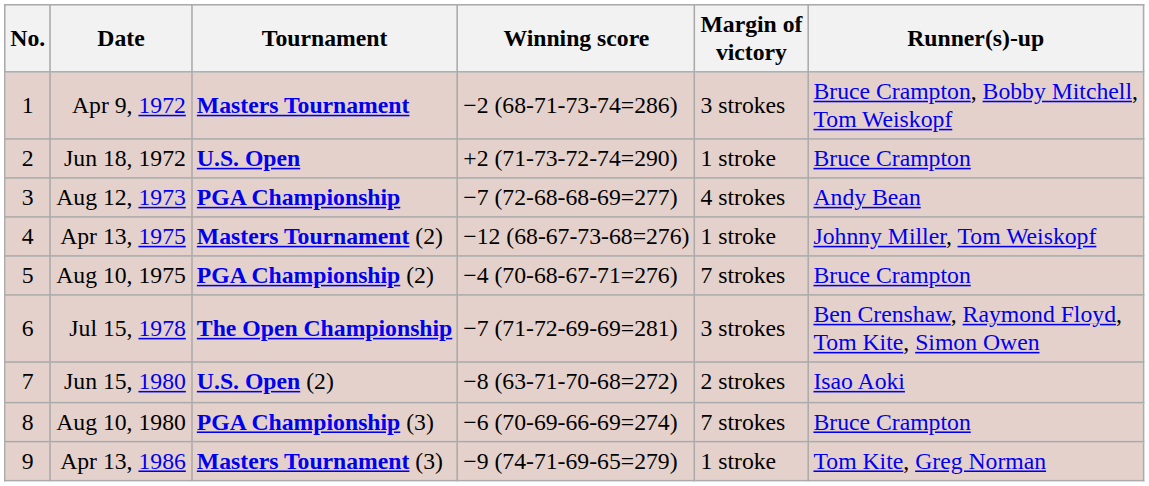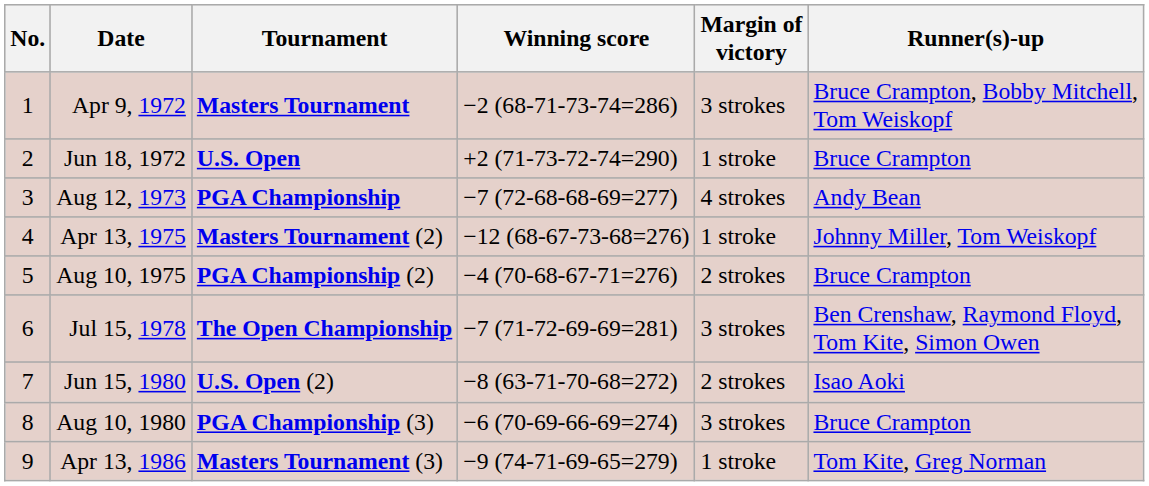 <table class="wikitable" style="font-size:95%;">
 <tr>
 <th>No.</th>
 <th>Date</th>
 <th>Tournament</th>
 <th>Winning score</th>
 <th>Margin of<br>victory</th>
 <th>Runner(s)-up</th>
 </tr>
 <tr style="background:#e5d1cb;">
 <td align=center>1</td>
 <td align=right>Apr 9, <a href='#'>1972</a></td>
 <td><strong><a href='#'>Masters Tournament</a></strong></td>
 <td>−2 (68-71-73-74=286)</td>
 <td>3 strokes</td>
 <td> <a href='#'>Bruce Crampton</a>,  <a href='#'>Bobby Mitchell</a>,<br> <a href='#'>Tom Weiskopf</a></td>
 </tr>
 <tr style="background:#e5d1cb;">
 <td align=center>2</td>
 <td align=right>Jun 18, 1972</td>
 <td><strong><a href='#'>U.S. Open</a></strong></td>
 <td>+2 (71-73-72-74=290)</td>
 <td>1 stroke</td>
 <td> <a href='#'>Bruce Crampton</a></td>
 </tr>
 <tr style="background:#e5d1cb;">
 <td align=center>3</td>
 <td align=right>Aug 12, <a href='#'>1973</a></td>
 <td><strong><a href='#'>PGA Championship</a></strong></td>
 <td>−7 (72-68-68-69=277)</td>
 <td>4 strokes</td>
 <td> <a href='#'>Andy Bean</a></td>
 </tr>
 <tr style="background:#e5d1cb;">
 <td align=center>4</td>
 <td align=right>Apr 13, <a href='#'>1975</a></td>
 <td><strong><a href='#'>Masters Tournament</a></strong> (2)</td>
 <td>−12 (68-67-73-68=276)</td>
 <td>1 stroke</td>
 <td> <a href='#'>Johnny Miller</a>,  <a href='#'>Tom Weiskopf</a></td>
 </tr>
 <tr style="background:#e5d1cb;">
 <td align=center>5</td>
 <td align=right>Aug 10, 1975</td>
 <td><strong><a href='#'>PGA Championship</a></strong> (2)</td>
 <td>−4 (70-68-67-71=276)</td>
-<td>7 strokes</td>
+<td>2 strokes</td>
 <td> <a href='#'>Bruce Crampton</a></td>
 </tr>
 <tr style="background:#e5d1cb;">
 <td align=center>6</td>
 <td align=right>Jul 15, <a href='#'>1978</a></td>
 <td><strong><a href='#'>The Open Championship</a></strong></td>
 <td>−7 (71-72-69-69=281)</td>
 <td>3 strokes</td>
 <td> <a href='#'>Ben Crenshaw</a>,  <a href='#'>Raymond Floyd</a>,<br> <a href='#'>Tom Kite</a>,  <a href='#'>Simon Owen</a></td>
 </tr>
 <tr style="background:#e5d1cb;">
 <td align=center>7</td>
 <td align=right>Jun 15, <a href='#'>1980</a></td>
 <td><strong><a href='#'>U.S. Open</a></strong> (2)</td>
 <td>−8 (63-71-70-68=272)</td>
 <td>2 strokes</td>
 <td> <a href='#'>Isao Aoki</a></td>
 </tr>
 <tr style="background:#e5d1cb;">
 <td align=center>8</td>
 <td align=right>Aug 10, 1980</td>
 <td><strong><a href='#'>PGA Championship</a></strong> (3)</td>
 <td>−6 (70-69-66-69=274)</td>
-<td>7 strokes</td>
+<td>3 strokes</td>
 <td> <a href='#'>Bruce Crampton</a></td>
 </tr>
 <tr style="background:#e5d1cb;">
 <td align=center>9</td>
 <td align=right>Apr 13, <a href='#'>1986</a></td>
 <td><strong><a href='#'>Masters Tournament</a></strong> (3)</td>
 <td>−9 (74-71-69-65=279)</td>
 <td>1 stroke</td>
 <td> <a href='#'>Tom Kite</a>,  <a href='#'>Greg Norman</a></td>
 </tr>
 </table>
